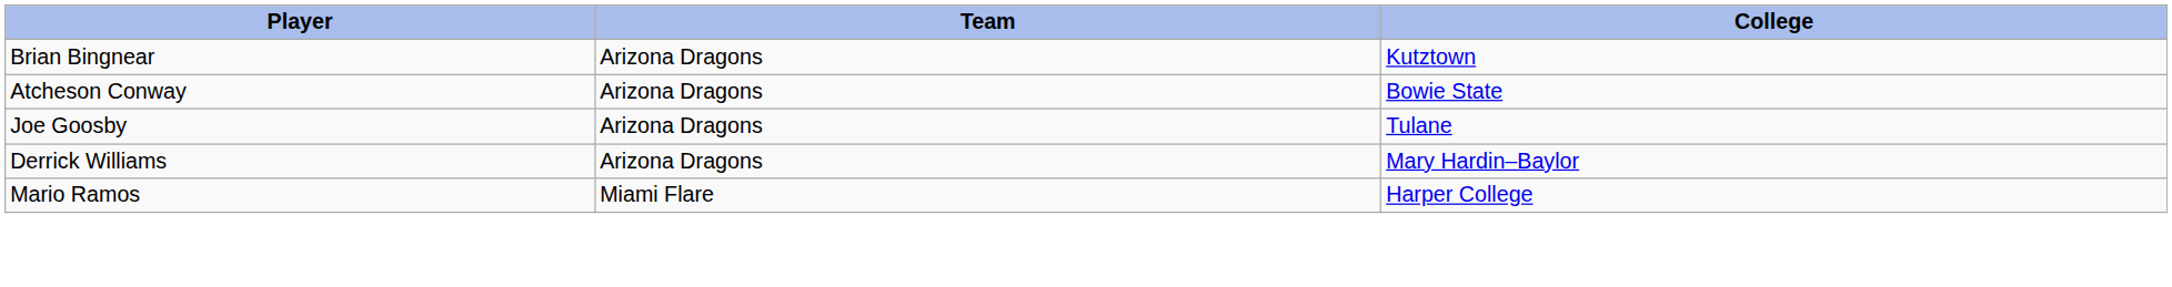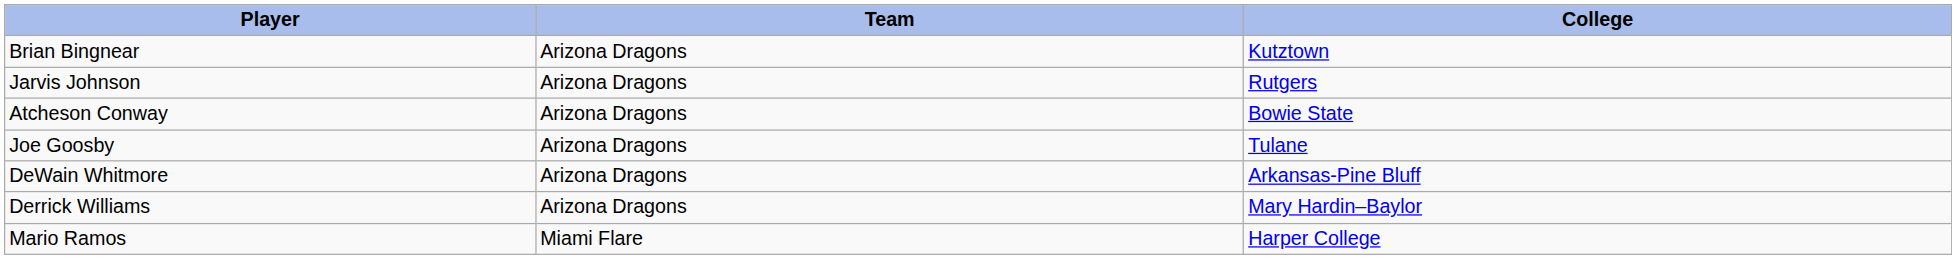 <table class="wikitable sortable sortable" style="width:100%;">
 <tr>
 <th style="background:#a8bdec; width:15%;">Player</th>
 <th style="width:20%; background:#a8bdec;">Team</th>
 <th style="width:20%; background:#a8bdec;">College</th>
 </tr>
 <tr>
 <td>Brian Bingnear</td>
 <td>Arizona Dragons</td>
 <td><a href='#'>Kutztown</a></td>
 </tr>
 <tr>
+<td>Jarvis Johnson</td>
+<td>Arizona Dragons</td>
+<td><a href='#'>Rutgers</a></td>
+</tr>
+<tr>
 <td>Atcheson Conway</td>
 <td>Arizona Dragons</td>
 <td><a href='#'>Bowie State</a></td>
 </tr>
 <tr>
 <td>Joe Goosby</td>
 <td>Arizona Dragons</td>
 <td><a href='#'>Tulane</a></td>
+</tr>
+<tr>
+<td>DeWain Whitmore</td>
+<td>Arizona Dragons</td>
+<td><a href='#'>Arkansas-Pine Bluff</a></td>
 </tr>
 <tr>
 <td>Derrick Williams</td>
 <td>Arizona Dragons</td>
 <td><a href='#'>Mary Hardin–Baylor</a></td>
 </tr>
 <tr>
 <td>Mario Ramos</td>
 <td>Miami Flare</td>
 <td><a href='#'>Harper College</a></td>
 </tr>
 </table>
